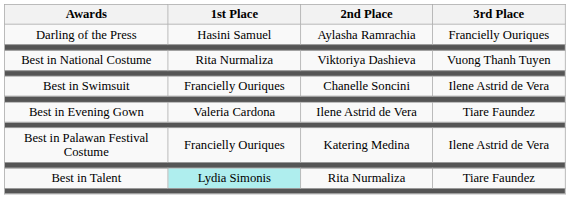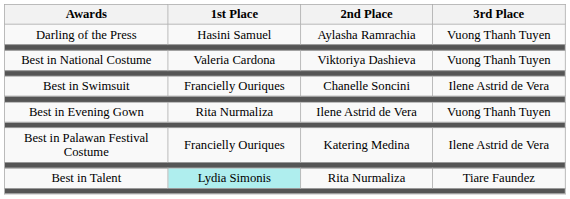 <table class="wikitable sortable collapsible">
 <tr>
 <th width="200" sortable>Awards</th>
 <th width="160">1st Place</th>
 <th width="160">2nd Place</th>
 <th width="160">3rd Place</th>
 </tr>
 <tr>
 <td align="center">Darling of the Press</td>
 <td align="center">Hasini Samuel<br><strong></strong></td>
 <td align="center">Aylasha Ramrachia<br><strong></strong></td>
-<td align="center">Francielly Ouriques<br><strong></strong></td>
+<td align="center">Vuong Thanh Tuyen<br><strong></strong></td>
 </tr>
 <tr bgcolor=#555>
 <td colspan=5></td>
 </tr>
 <tr>
 <td align="center">Best in National Costume</td>
-<td align="center">Rita Nurmaliza<br><strong></strong></td>
+<td align="center">Valeria Cardona<br><strong></strong></td>
 <td align="center">Viktoriya Dashieva<br><strong></strong></td>
 <td align="center">Vuong Thanh Tuyen<br><strong></strong></td>
 </tr>
 <tr bgcolor=#555>
 <td colspan=5></td>
 </tr>
 <tr>
 <td align="center">Best in Swimsuit</td>
 <td align="center">Francielly Ouriques<br><strong></strong></td>
 <td align="center">Chanelle Soncini<br><strong></strong></td>
 <td align="center">Ilene Astrid de Vera<br><strong></strong></td>
 </tr>
 <tr bgcolor=#555>
 <td colspan=5></td>
 </tr>
 <tr>
 <td align="center">Best in Evening Gown</td>
-<td align="center">Valeria Cardona<br><strong></strong></td>
+<td align="center">Rita Nurmaliza<br><strong></strong></td>
 <td align="center">Ilene Astrid de Vera<br><strong></strong></td>
-<td align="center">Tiare Faundez<br><strong></strong></td>
+<td align="center">Vuong Thanh Tuyen<br><strong></strong></td>
 </tr>
 <tr bgcolor=#555>
 <td colspan=5></td>
 </tr>
 <tr>
 <td align="center">Best in Palawan Festival Costume</td>
 <td align="center">Francielly Ouriques<br><strong></strong></td>
 <td align="center">Katering Medina<br><strong></strong></td>
 <td align="center">Ilene Astrid de Vera<br><strong></strong></td>
 </tr>
 <tr bgcolor=#555>
 <td colspan=5></td>
 </tr>
 <tr>
 <td align="center">Best in Talent</td>
 <td align="center" style="background: paleturquoise;">Lydia Simonis<br><strong></strong></td>
 <td align="center">Rita Nurmaliza<br><strong></strong></td>
 <td align="center">Tiare Faundez<br><strong></strong></td>
 </tr>
 <tr bgcolor=#555>
 <td colspan=5></td>
 </tr>
 </table>
